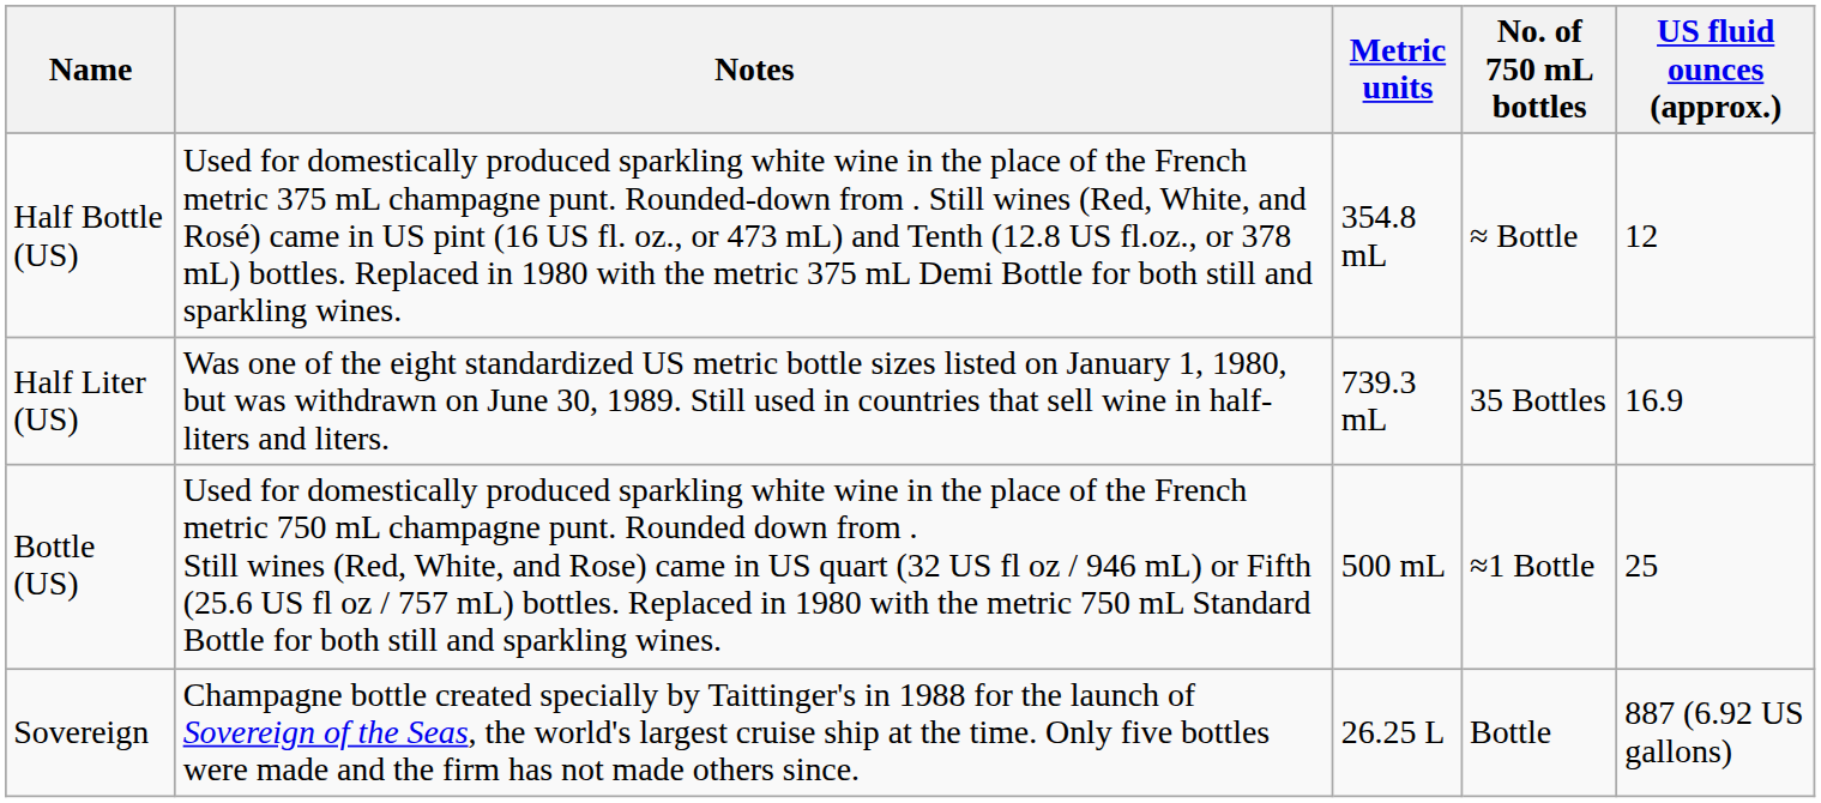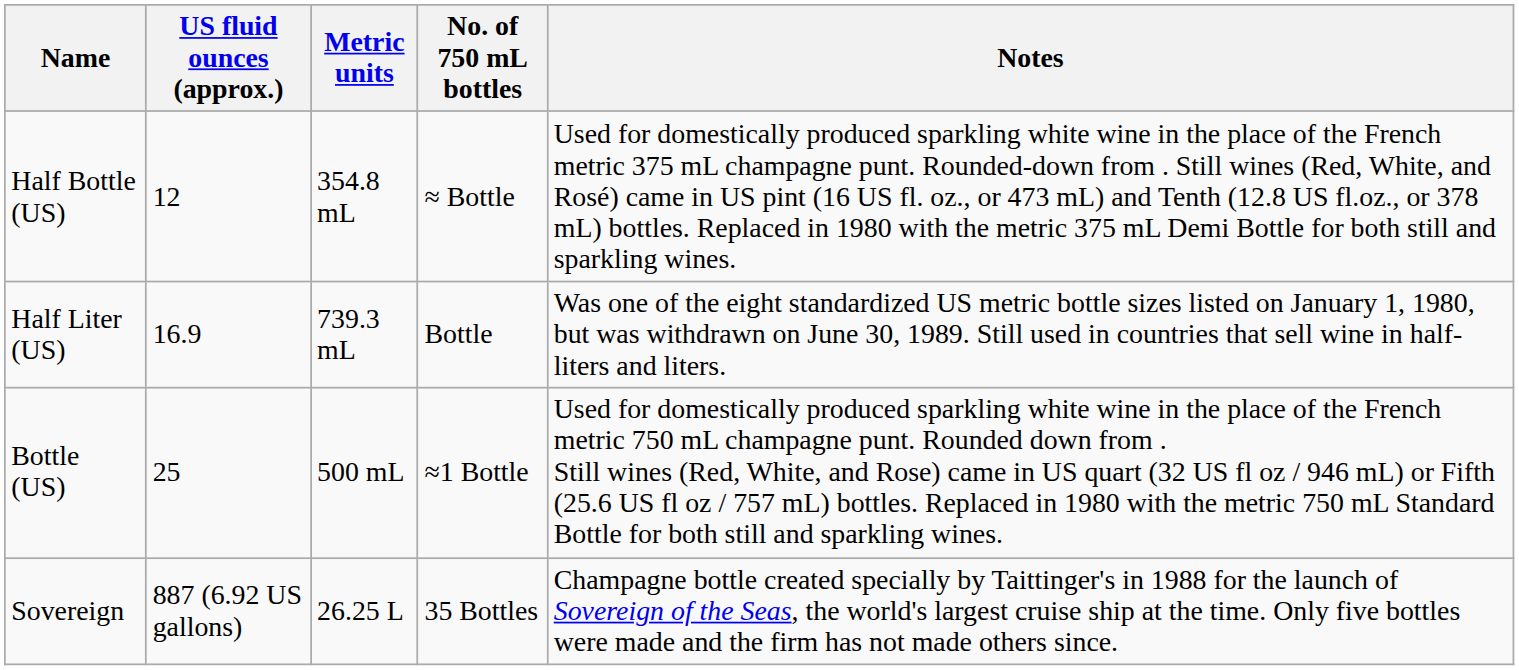 <table class="wikitable">
 <tr>
 <th>Name</th>
-<th>Notes</th>
+<th><a href='#'>US fluid ounces</a> (approx.)</th>
 <th><a href='#'>Metric units</a></th>
 <th>No. of 750 mL bottles</th>
-<th><a href='#'>US fluid ounces</a> (approx.)</th>
+<th>Notes</th>
 </tr>
 <tr>
 <td>Half Bottle (US)</td>
-<td>Used for domestically produced sparkling white wine in the place of the French metric 375 mL champagne punt. Rounded-down from . Still wines (Red, White, and Rosé) came in US pint (16 US fl. oz., or 473 mL) and Tenth (12.8 US fl.oz., or 378 mL) bottles. Replaced in 1980 with the metric 375 mL Demi Bottle for both still and sparkling wines.</td>
+<td>12</td>
 <td>354.8 mL</td>
 <td>≈ Bottle</td>
-<td>12</td>
+<td>Used for domestically produced sparkling white wine in the place of the French metric 375 mL champagne punt. Rounded-down from . Still wines (Red, White, and Rosé) came in US pint (16 US fl. oz., or 473 mL) and Tenth (12.8 US fl.oz., or 378 mL) bottles. Replaced in 1980 with the metric 375 mL Demi Bottle for both still and sparkling wines.</td>
 </tr>
 <tr>
 <td>Half Liter (US)</td>
+<td>16.9</td>
+<td>739.3 mL</td>
+<td> Bottle</td>
 <td>Was one of the eight standardized US metric bottle sizes listed on January 1, 1980, but was withdrawn on June 30, 1989. Still used in countries that sell wine in half-liters and liters.</td>
-<td>739.3 mL</td>
-<td>35 Bottles</td>
-<td>16.9</td>
 </tr>
 <tr>
 <td>Bottle (US)</td>
-<td>Used for domestically produced sparkling white wine in the place of the French metric 750 mL champagne punt. Rounded down from .<br>Still wines (Red, White, and Rose) came in US quart (32 US fl oz / 946 mL) or Fifth (25.6 US fl oz / 757 mL) bottles. Replaced in 1980 with the metric 750 mL Standard Bottle for both still and sparkling wines.</td>
+<td>25</td>
 <td>500 mL</td>
 <td>≈1 Bottle</td>
-<td>25</td>
+<td>Used for domestically produced sparkling white wine in the place of the French metric 750 mL champagne punt. Rounded down from .<br>Still wines (Red, White, and Rose) came in US quart (32 US fl oz / 946 mL) or Fifth (25.6 US fl oz / 757 mL) bottles. Replaced in 1980 with the metric 750 mL Standard Bottle for both still and sparkling wines.</td>
 </tr>
 <tr>
 <td>Sovereign</td>
+<td>887 (6.92 US gallons)</td>
+<td>26.25 L</td>
+<td>35 Bottles</td>
 <td>Champagne bottle created specially by Taittinger's in 1988 for the launch of <a href='#'><em>Sovereign of the Seas</em></a>, the world's largest cruise ship at the time. Only five bottles were made and the firm has not made others since.</td>
-<td>26.25 L</td>
-<td> Bottle</td>
-<td>887 (6.92 US gallons)</td>
 </tr>
 </table>
